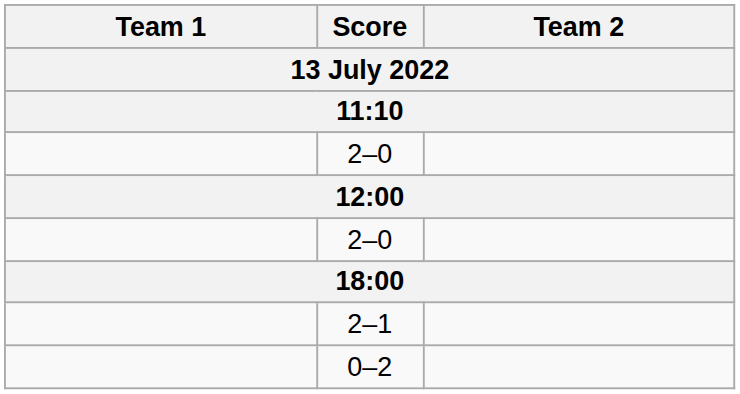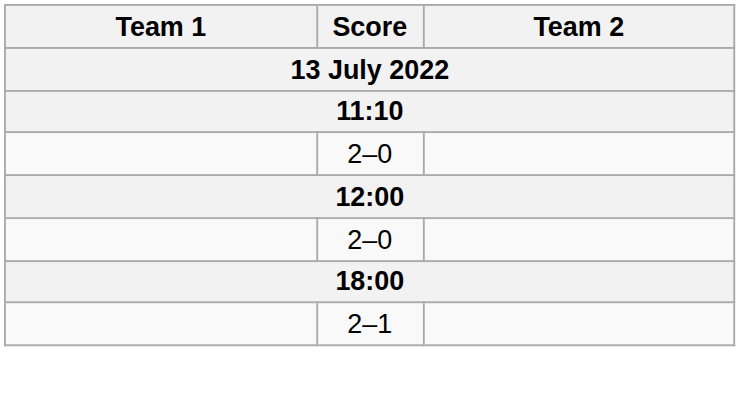 <table class="wikitable" style="text-align: center; font-size:90% ">
 <tr>
 <th align="right" width="160">Team 1</th>
 <th width="50">Score</th>
 <th align="left" width="160">Team 2</th>
 </tr>
 <tr>
 <th colspan=3>13 July 2022</th>
 </tr>
 <tr>
 <th colspan=3>11:10</th>
 </tr>
 <tr>
 <td align=right></td>
 <td align=center>2–0</td>
 <td align=left></td>
 </tr>
 <tr>
 <th colspan=3>12:00</th>
 </tr>
 <tr>
 <td align=right></td>
 <td align=center>2–0</td>
 <td align=left></td>
 </tr>
 <tr>
 <th colspan=3>18:00</th>
 </tr>
 <tr>
 <td align=right></td>
 <td align=center>2–1</td>
 <td align=left></td>
 </tr>
-<tr>
-<td align=right></td>
-<td align=center>0–2</td>
-<td align=left></td>
-</tr>
 </table>
